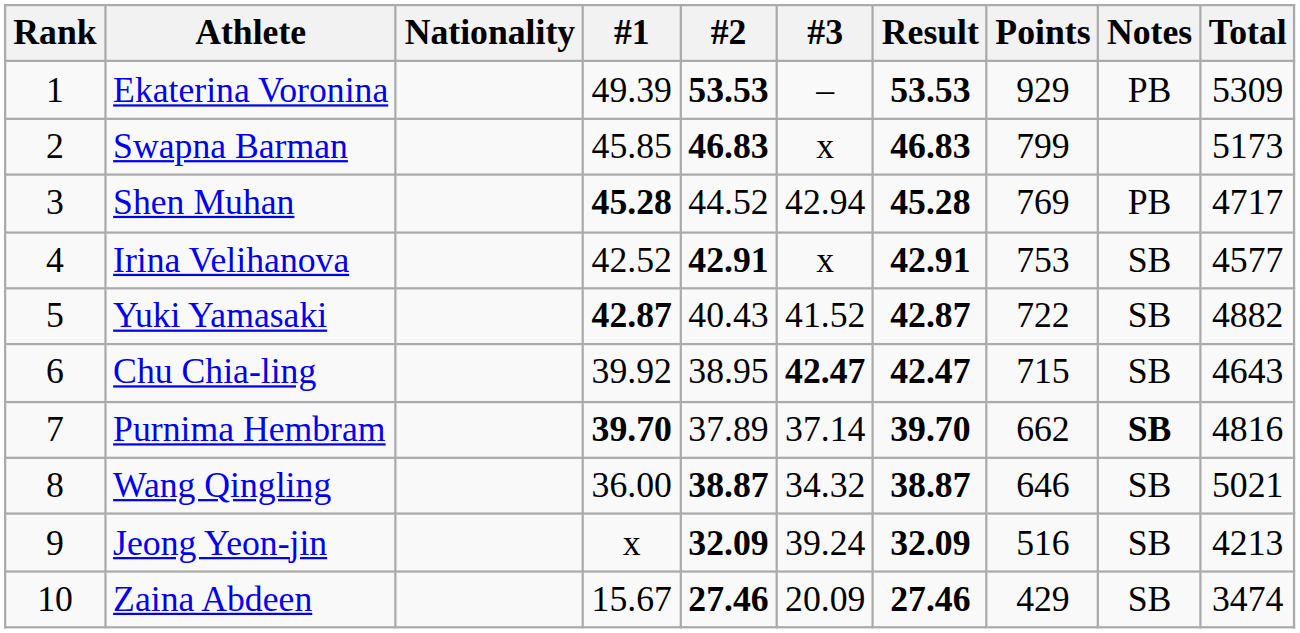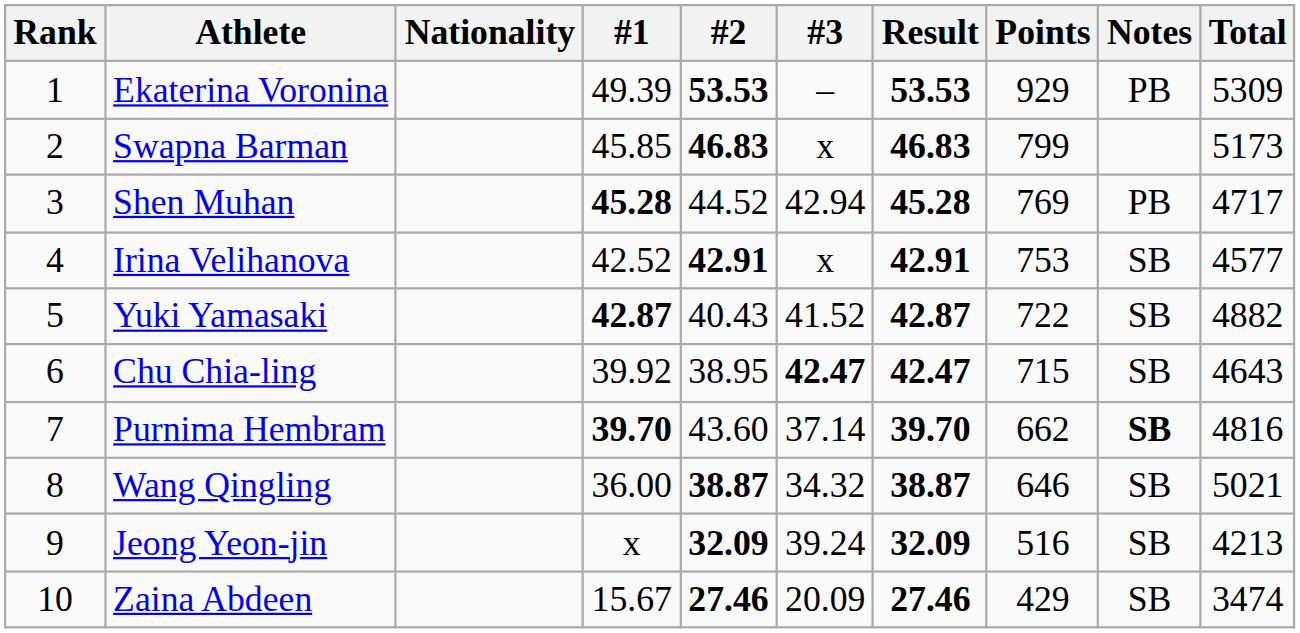 <table class="wikitable sortable" style="text-align:center">
 <tr>
 <th>Rank</th>
 <th>Athlete</th>
 <th>Nationality</th>
 <th>#1</th>
 <th>#2</th>
 <th>#3</th>
 <th>Result</th>
 <th>Points</th>
 <th>Notes</th>
 <th>Total</th>
 </tr>
 <tr>
 <td>1</td>
 <td align=left><a href='#'>Ekaterina Voronina</a></td>
 <td align=left></td>
 <td>49.39</td>
 <td><strong>53.53</strong></td>
 <td>–</td>
 <td><strong>53.53</strong></td>
 <td>929</td>
 <td>PB</td>
 <td>5309</td>
 </tr>
 <tr>
 <td>2</td>
 <td align=left><a href='#'>Swapna Barman</a></td>
 <td align=left></td>
 <td>45.85</td>
 <td><strong>46.83</strong></td>
 <td>x</td>
 <td><strong>46.83</strong></td>
 <td>799</td>
 <td></td>
 <td>5173</td>
 </tr>
 <tr>
 <td>3</td>
 <td align=left><a href='#'>Shen Muhan</a></td>
 <td align=left></td>
 <td><strong>45.28</strong></td>
 <td>44.52</td>
 <td>42.94</td>
 <td><strong>45.28</strong></td>
 <td>769</td>
 <td>PB</td>
 <td>4717</td>
 </tr>
 <tr>
 <td>4</td>
 <td align=left><a href='#'>Irina Velihanova</a></td>
 <td align=left></td>
 <td>42.52</td>
 <td><strong>42.91</strong></td>
 <td>x</td>
 <td><strong>42.91</strong></td>
 <td>753</td>
 <td>SB</td>
 <td>4577</td>
 </tr>
 <tr>
 <td>5</td>
 <td align=left><a href='#'>Yuki Yamasaki</a></td>
 <td align=left></td>
 <td><strong>42.87</strong></td>
 <td>40.43</td>
 <td>41.52</td>
 <td><strong>42.87</strong></td>
 <td>722</td>
 <td>SB</td>
 <td>4882</td>
 </tr>
 <tr>
 <td>6</td>
 <td align=left><a href='#'>Chu Chia-ling</a></td>
 <td align=left></td>
 <td>39.92</td>
 <td>38.95</td>
 <td><strong>42.47</strong></td>
 <td><strong>42.47</strong></td>
 <td>715</td>
 <td>SB</td>
 <td>4643</td>
 </tr>
 <tr>
 <td>7</td>
 <td align=left><a href='#'>Purnima Hembram</a></td>
 <td align=left></td>
 <td><strong>39.70</strong></td>
-<td>37.89</td>
+<td>43.60</td>
 <td>37.14</td>
 <td><strong>39.70</strong></td>
 <td>662</td>
 <td><strong>SB</strong></td>
 <td>4816</td>
 </tr>
 <tr>
 <td>8</td>
 <td align=left><a href='#'>Wang Qingling</a></td>
 <td align=left></td>
 <td>36.00</td>
 <td><strong>38.87</strong></td>
 <td>34.32</td>
 <td><strong>38.87</strong></td>
 <td>646</td>
 <td>SB</td>
 <td>5021</td>
 </tr>
 <tr>
 <td>9</td>
 <td align=left><a href='#'>Jeong Yeon-jin</a></td>
 <td align=left></td>
 <td>x</td>
 <td><strong>32.09</strong></td>
 <td>39.24</td>
 <td><strong>32.09</strong></td>
 <td>516</td>
 <td>SB</td>
 <td>4213</td>
 </tr>
 <tr>
 <td>10</td>
 <td align=left><a href='#'>Zaina Abdeen</a></td>
 <td align=left></td>
 <td>15.67</td>
 <td><strong>27.46</strong></td>
 <td>20.09</td>
 <td><strong>27.46</strong></td>
 <td>429</td>
 <td>SB</td>
 <td>3474</td>
 </tr>
 </table>
